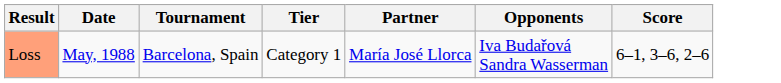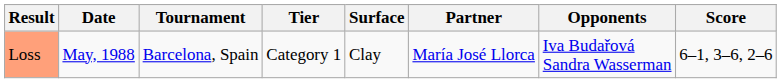 <table class="sortable wikitable">
 <tr>
 <th>Result</th>
 <th>Date</th>
 <th>Tournament</th>
 <th>Tier</th>
+<th>Surface</th>
 <th>Partner</th>
 <th>Opponents</th>
 <th class="unsortable">Score</th>
 </tr>
 <tr>
 <td style="background:#FFA07A;">Loss</td>
 <td><a href='#'>May, 1988</a></td>
 <td><a href='#'>Barcelona</a>, Spain</td>
 <td>Category 1</td>
+<td>Clay</td>
 <td> <a href='#'>María José Llorca</a></td>
 <td> <a href='#'>Iva Budařová</a><br> <a href='#'>Sandra Wasserman</a></td>
 <td>6–1, 3–6, 2–6</td>
 </tr>
 </table>
